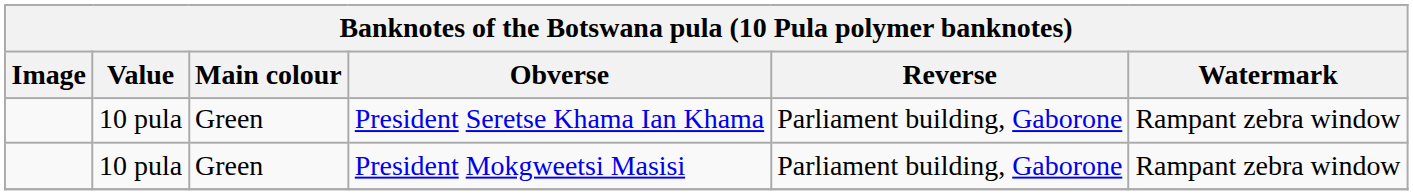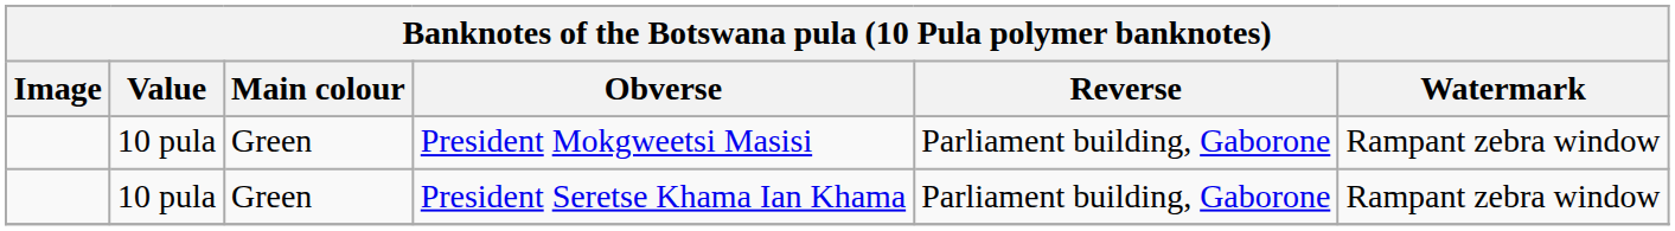 <table class="wikitable" style="font-size: 90%">
 <tr>
 <th colspan="6">Banknotes of the Botswana pula (10 Pula polymer banknotes)</th>
 </tr>
 <tr>
 <th>Image</th>
 <th>Value</th>
 <th>Main colour</th>
 <th>Obverse</th>
 <th>Reverse</th>
 <th>Watermark</th>
 </tr>
 <tr>
 <td></td>
 <td>10 pula</td>
 <td>Green</td>
-<td><a href='#'>President</a> <a href='#'>Seretse Khama Ian Khama</a></td>
+<td><a href='#'>President</a> <a href='#'>Mokgweetsi Masisi</a></td>
 <td>Parliament building, <a href='#'>Gaborone</a></td>
 <td>Rampant zebra window</td>
 </tr>
 <tr>
 <td></td>
 <td>10 pula</td>
 <td>Green</td>
-<td><a href='#'>President</a> <a href='#'>Mokgweetsi Masisi</a></td>
+<td><a href='#'>President</a> <a href='#'>Seretse Khama Ian Khama</a></td>
 <td>Parliament building, <a href='#'>Gaborone</a></td>
 <td>Rampant zebra window</td>
 </tr>
 <tr>
 </tr>
 </table>
